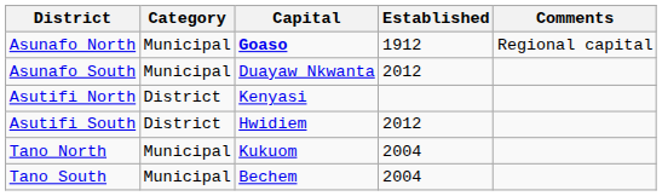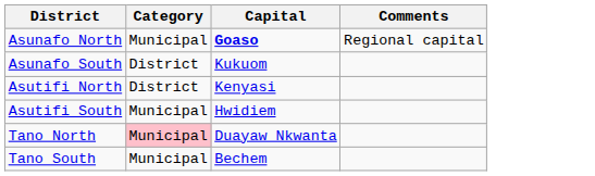 <table class="wikitable sortable">
 <tr>
 <th>District</th>
 <th>Category</th>
 <th>Capital</th>
-<th>Established</th>
 <th>Comments</th>
 </tr>
 <tr>
 <td><a href='#'>Asunafo North</a></td>
 <td>Municipal</td>
 <td><strong><a href='#'>Goaso</a></strong></td>
-<td>1912</td>
 <td>Regional capital</td>
 </tr>
 <tr>
 <td><a href='#'>Asunafo South</a></td>
-<td>Municipal</td>
-<td><a href='#'>Duayaw Nkwanta</a></td>
-<td>2012</td>
+<td>District</td>
+<td><a href='#'>Kukuom</a></td>
 <td></td>
 </tr>
 <tr>
 <td><a href='#'>Asutifi North</a></td>
 <td>District</td>
 <td><a href='#'>Kenyasi</a></td>
 <td></td>
-<td></td>
 </tr>
 <tr>
 <td><a href='#'>Asutifi South</a></td>
-<td>District</td>
+<td>Municipal</td>
 <td><a href='#'>Hwidiem</a></td>
-<td>2012</td>
 <td></td>
 </tr>
 <tr>
 <td><a href='#'>Tano North</a></td>
-<td>Municipal</td>
-<td><a href='#'>Kukuom</a></td>
-<td>2004</td>
+<td style="background: pink;">Municipal</td>
+<td><a href='#'>Duayaw Nkwanta</a></td>
 <td></td>
 </tr>
 <tr>
 <td><a href='#'>Tano South</a></td>
 <td>Municipal</td>
 <td><a href='#'>Bechem</a></td>
-<td>2004</td>
 <td></td>
 </tr>
 </table>
